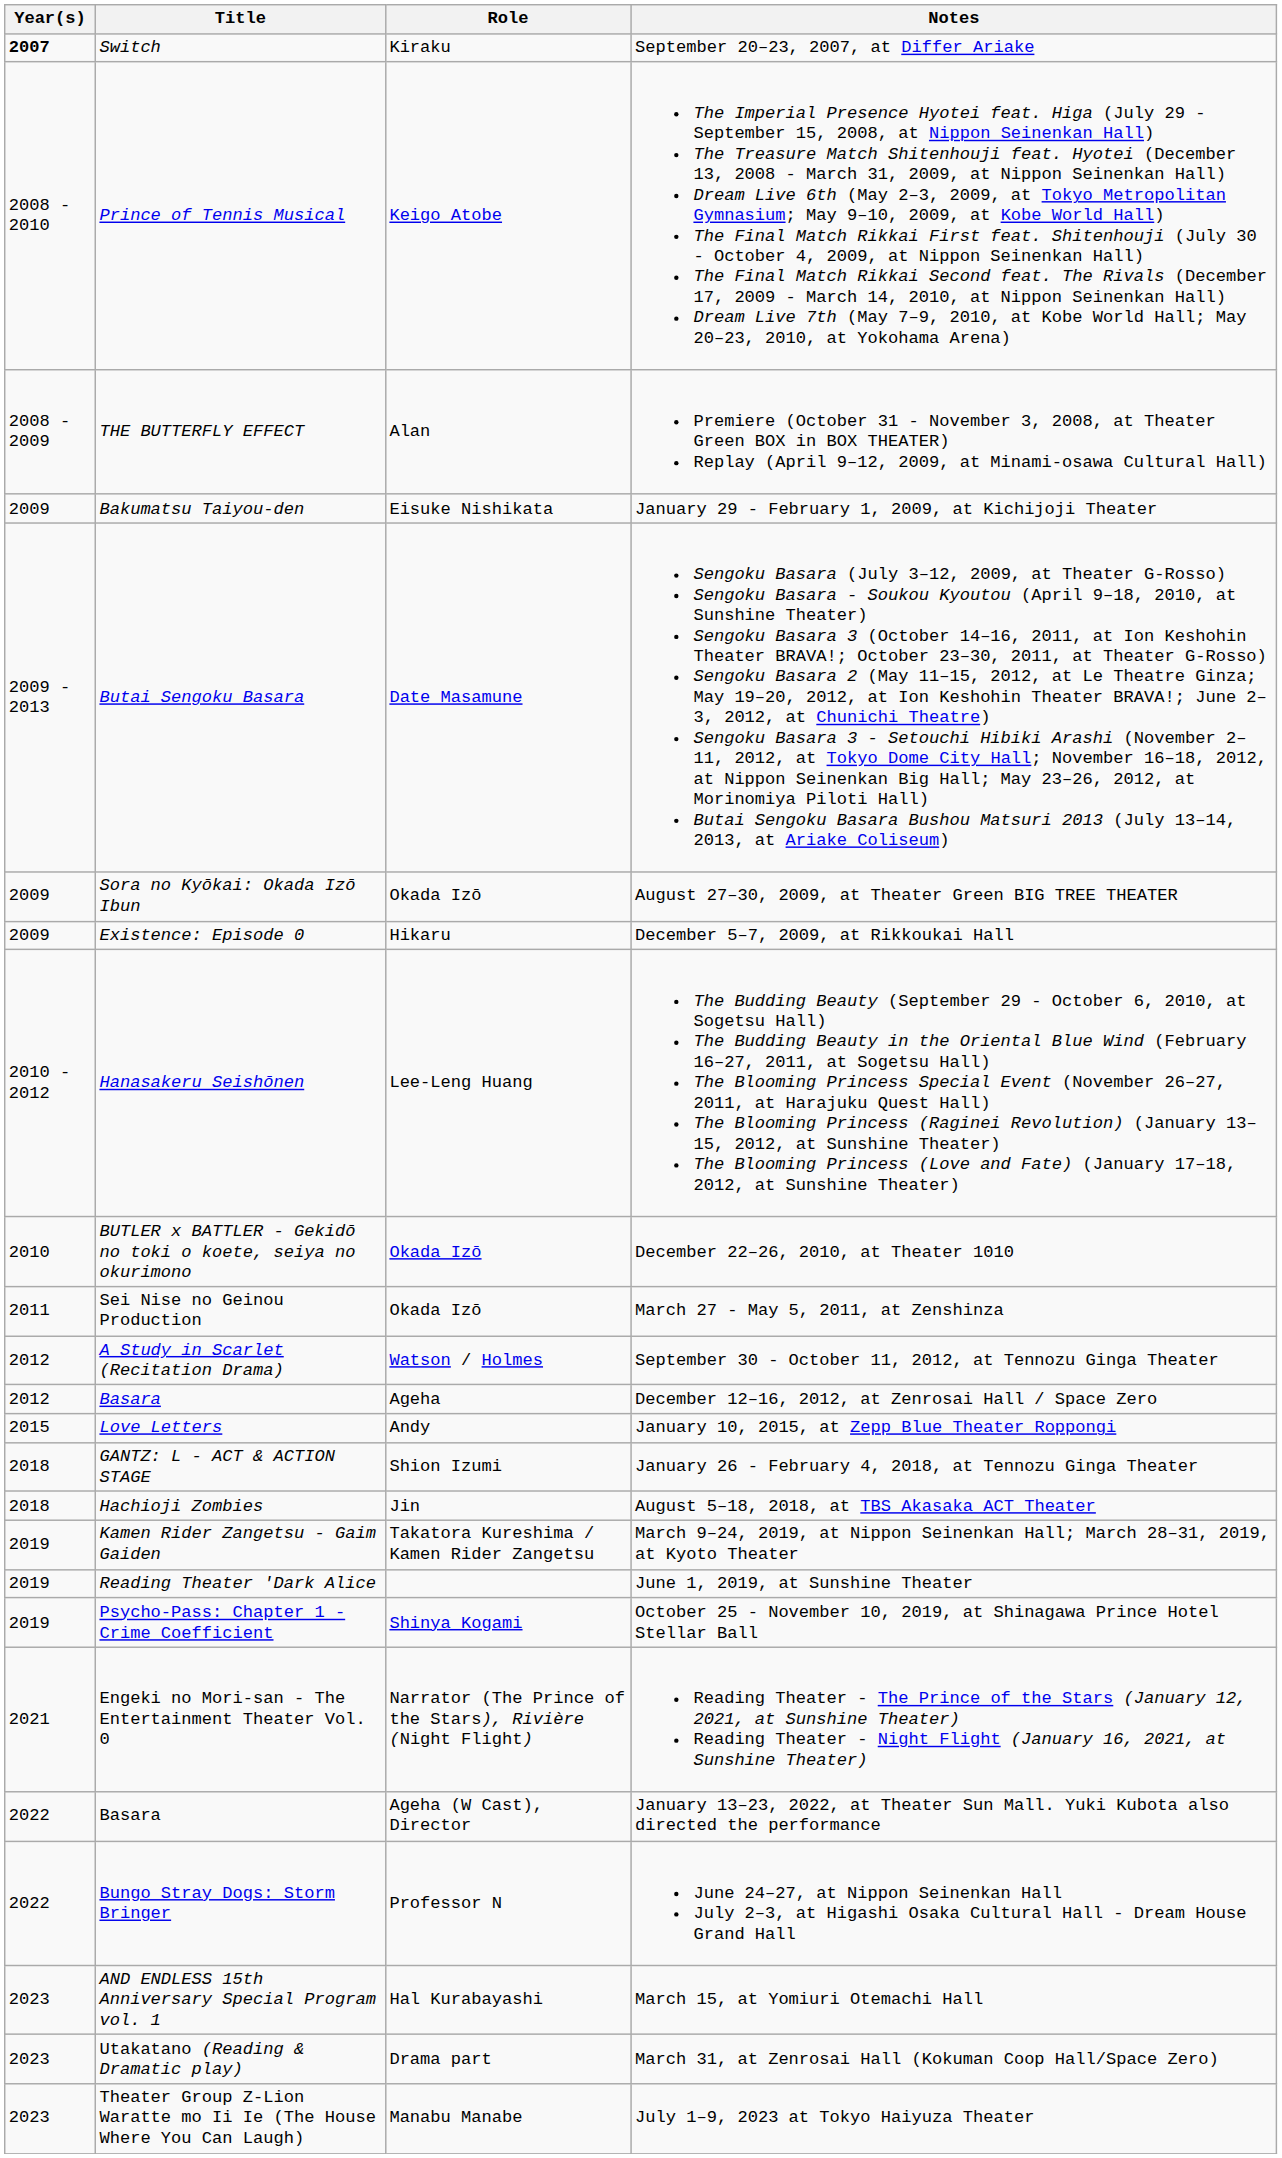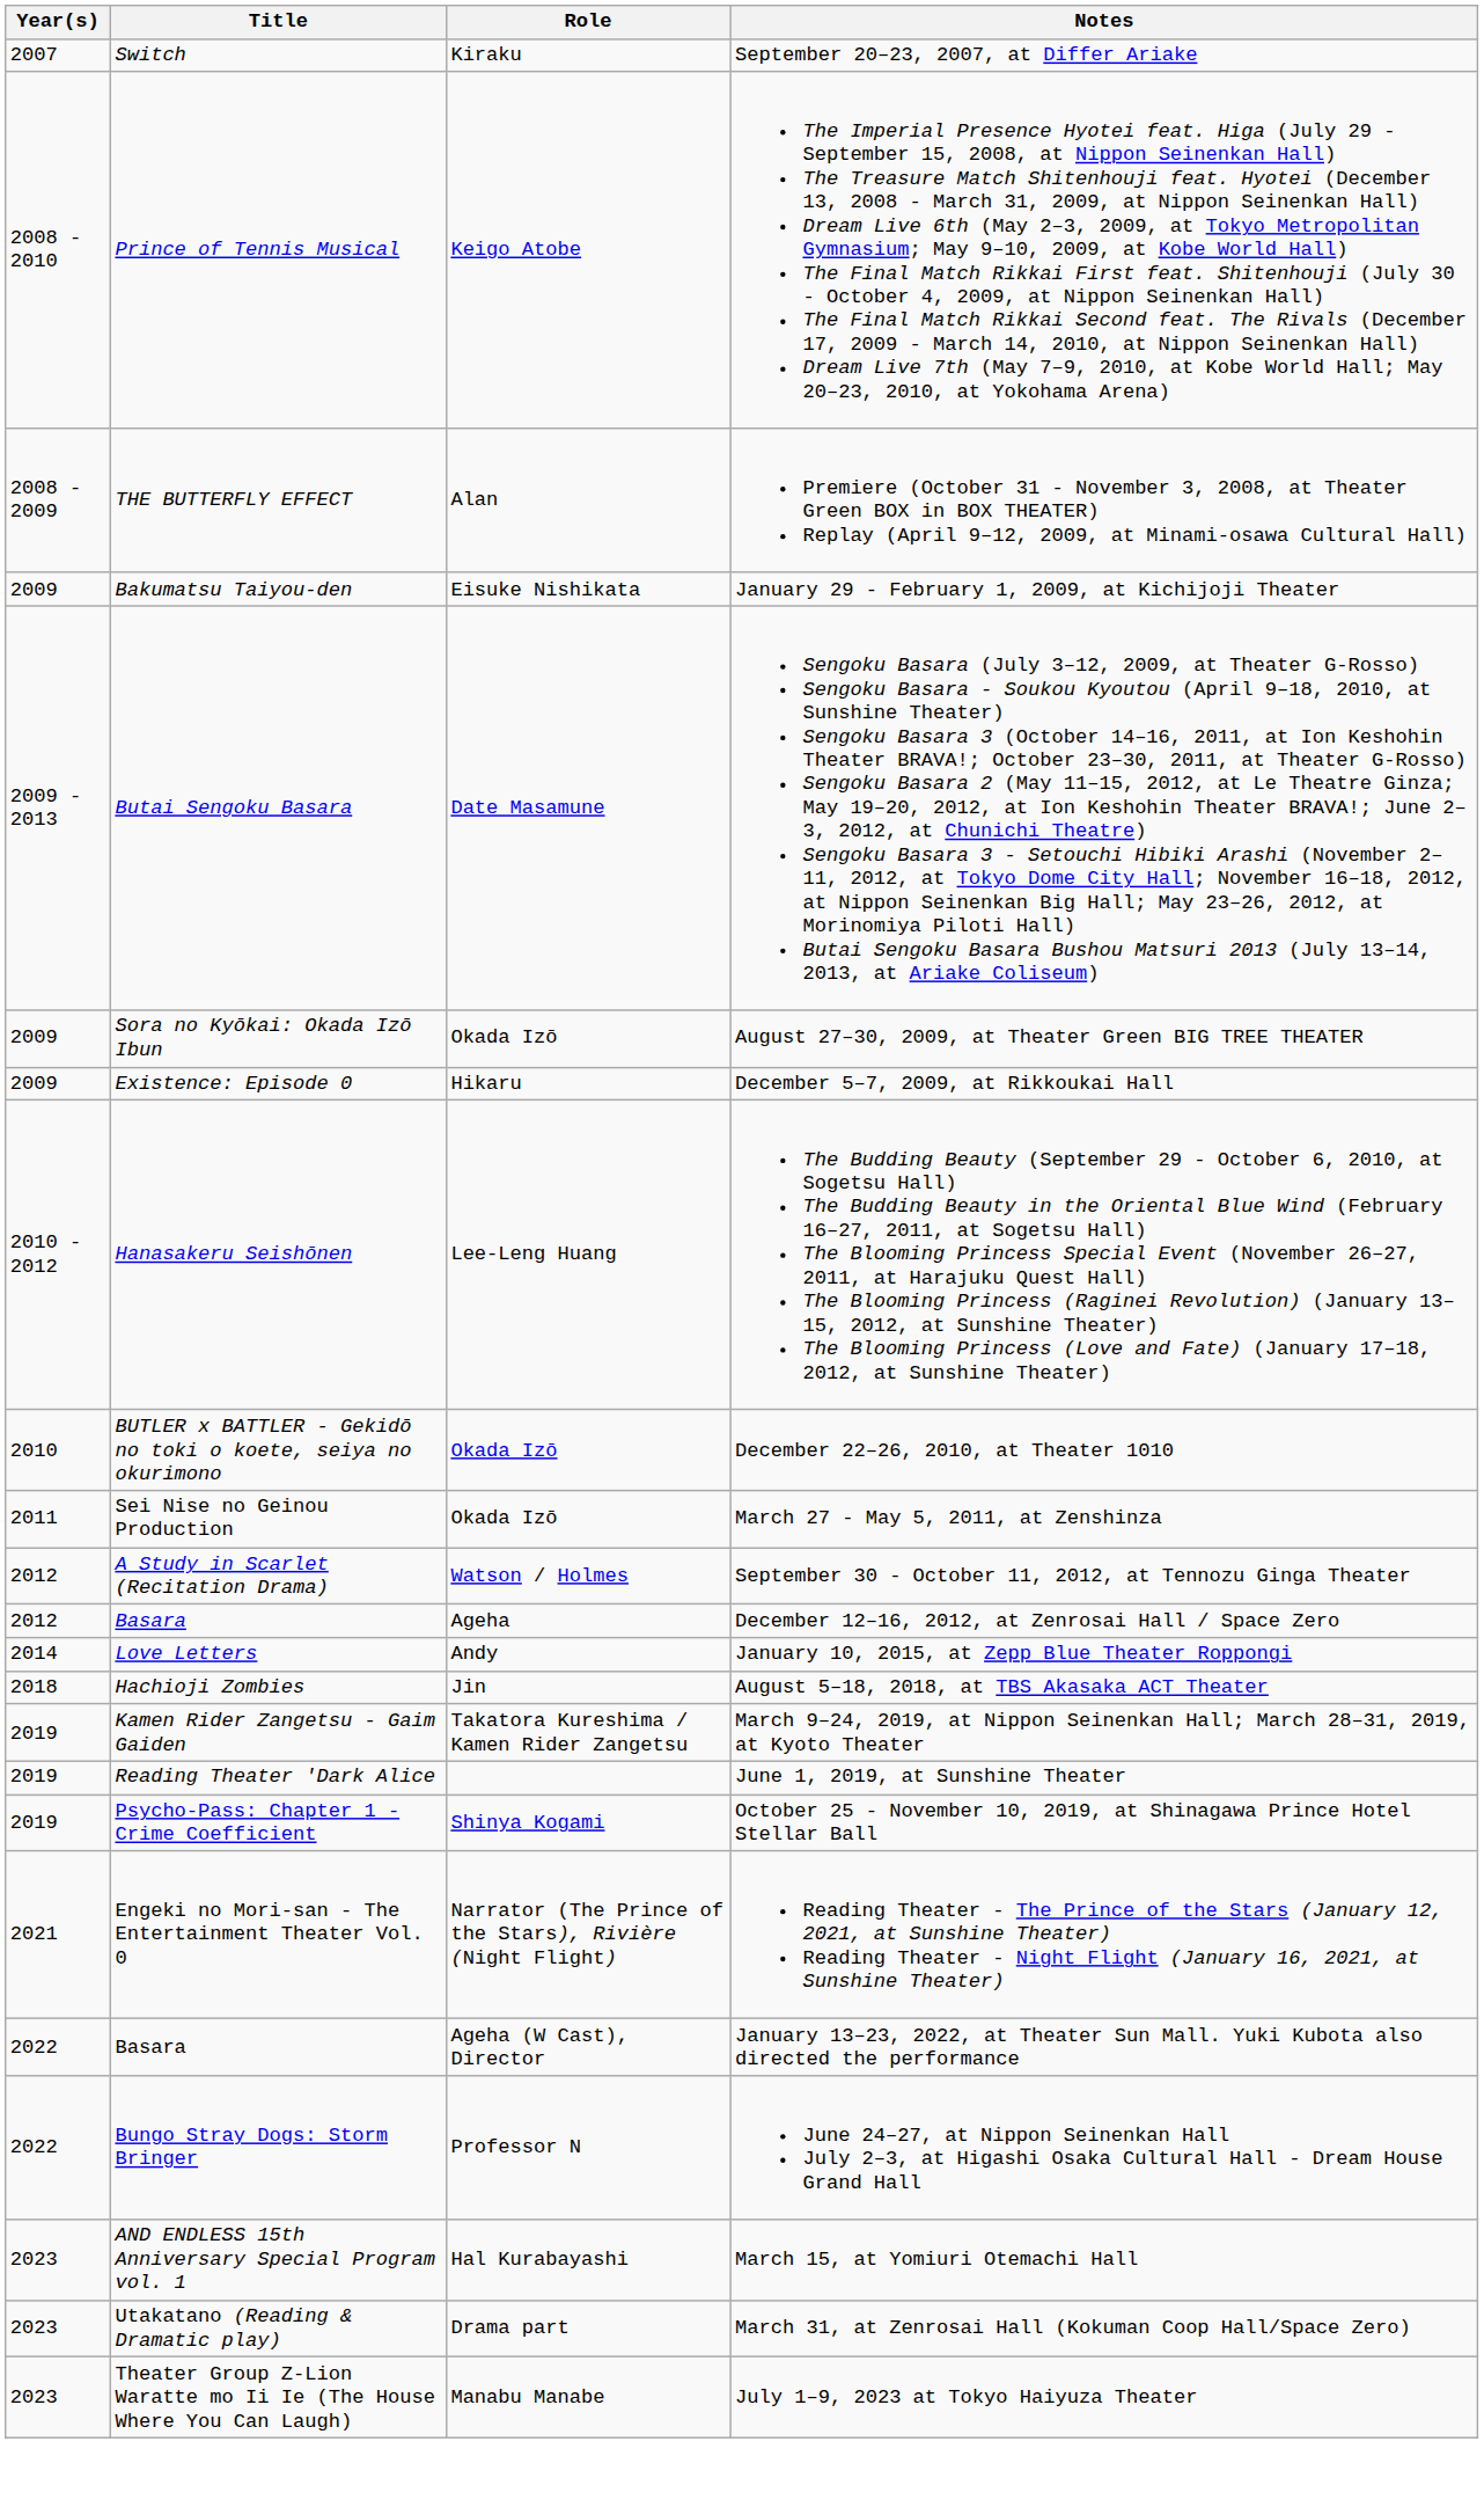 <table class="wikitable" style="font-size: 90%;">
 <tr>
 <th>Year(s)</th>
 <th>Title</th>
 <th>Role</th>
 <th>Notes</th>
 </tr>
 <tr>
-<td><strong>2007</strong></td>
+<td>2007</td>
 <td><em>Switch</em></td>
 <td>Kiraku</td>
 <td>September 20–23, 2007, at <a href='#'>Differ Ariake</a></td>
 </tr>
 <tr>
 <td>2008 - 2010</td>
 <td><em><a href='#'>Prince of Tennis Musical</a></em></td>
 <td><a href='#'>Keigo Atobe</a></td>
 <td><br><ul><li><em>The Imperial Presence Hyotei feat. Higa</em> (July 29 - September 15, 2008, at <a href='#'>Nippon Seinenkan Hall</a>)</li><li><em>The Treasure Match Shitenhouji feat. Hyotei</em> (December 13, 2008 - March 31, 2009, at Nippon Seinenkan Hall)</li><li><em>Dream Live 6th</em> (May 2–3, 2009, at <a href='#'>Tokyo Metropolitan Gymnasium</a>; May 9–10, 2009, at <a href='#'>Kobe World Hall</a>)</li><li><em>The Final Match Rikkai First feat. Shitenhouji</em> (July 30 - October 4, 2009, at Nippon Seinenkan Hall)</li><li><em>The Final Match Rikkai Second feat. The Rivals</em> (December 17, 2009 - March 14, 2010, at Nippon Seinenkan Hall)</li><li><em>Dream Live 7th</em> (May 7–9, 2010, at Kobe World Hall; May 20–23, 2010, at Yokohama Arena)</li></ul></td>
 </tr>
 <tr>
 <td>2008 - 2009</td>
 <td><em>THE BUTTERFLY EFFECT</em></td>
 <td>Alan</td>
 <td><br><ul><li>Premiere (October 31 - November 3, 2008, at Theater Green BOX in BOX THEATER)</li><li>Replay (April 9–12, 2009, at Minami-osawa Cultural Hall)</li></ul></td>
 </tr>
 <tr>
 <td>2009</td>
 <td><em>Bakumatsu Taiyou-den</em></td>
 <td>Eisuke Nishikata</td>
 <td>January 29 - February 1, 2009, at Kichijoji Theater</td>
 </tr>
 <tr>
 <td>2009 - 2013</td>
 <td><em><a href='#'>Butai Sengoku Basara</a></em></td>
 <td><a href='#'>Date Masamune</a></td>
 <td><br><ul><li><em>Sengoku Basara</em> (July 3–12, 2009, at Theater G-Rosso)</li><li><em>Sengoku Basara - Soukou Kyoutou</em> (April 9–18, 2010, at Sunshine Theater)</li><li><em>Sengoku Basara 3</em> (October 14–16, 2011, at Ion Keshohin Theater BRAVA!; October 23–30, 2011, at Theater G-Rosso)</li><li><em>Sengoku Basara 2</em> (May 11–15, 2012, at Le Theatre Ginza; May 19–20, 2012, at Ion Keshohin Theater BRAVA!; June 2–3, 2012, at <a href='#'>Chunichi Theatre</a>)</li><li><em>Sengoku Basara 3 - Setouchi Hibiki Arashi</em> (November 2–11, 2012, at <a href='#'>Tokyo Dome City Hall</a>; November 16–18, 2012, at Nippon Seinenkan Big Hall; May 23–26, 2012, at Morinomiya Piloti Hall)</li><li><em>Butai Sengoku Basara Bushou Matsuri 2013</em> (July 13–14, 2013, at <a href='#'>Ariake Coliseum</a>)</li></ul></td>
 </tr>
 <tr>
 <td>2009</td>
 <td><em>Sora no Kyōkai: Okada Izō Ibun</em></td>
 <td>Okada Izō</td>
 <td>August 27–30, 2009, at Theater Green BIG TREE THEATER</td>
 </tr>
 <tr>
 <td>2009</td>
 <td><em>Existence: Episode 0</em></td>
 <td>Hikaru</td>
 <td>December 5–7, 2009, at Rikkoukai Hall</td>
 </tr>
 <tr>
 <td>2010 - 2012</td>
 <td><em><a href='#'>Hanasakeru Seishōnen</a></em></td>
 <td>Lee-Leng Huang</td>
 <td><br><ul><li><em>The Budding Beauty</em> (September 29 - October 6, 2010, at Sogetsu Hall)</li><li><em>The Budding Beauty in the Oriental Blue Wind</em> (February 16–27, 2011, at Sogetsu Hall)</li><li><em>The Blooming Princess Special Event</em> (November 26–27, 2011, at Harajuku Quest Hall)</li><li><em>The Blooming Princess (Raginei Revolution)</em> (January 13–15, 2012, at Sunshine Theater)</li><li><em>The Blooming Princess (Love and Fate)</em> (January 17–18, 2012, at Sunshine Theater)</li></ul></td>
 </tr>
 <tr>
 <td>2010</td>
 <td><em>BUTLER x BATTLER - Gekidō no toki o koete, seiya no okurimono</em></td>
 <td><a href='#'>Okada Izō</a></td>
 <td>December 22–26, 2010, at Theater 1010</td>
 </tr>
 <tr>
 <td>2011</td>
 <td></em>Sei Nise no Geinou Production<em></td>
 <td>Okada Izō</td>
 <td>March 27 - May 5, 2011, at Zenshinza</td>
 </tr>
 <tr>
 <td>2012</td>
 <td><em><a href='#'>A Study in Scarlet</a> (Recitation Drama)</em></td>
 <td><a href='#'>Watson</a> / <a href='#'>Holmes</a></td>
 <td>September 30 - October 11, 2012, at Tennozu Ginga Theater</td>
 </tr>
 <tr>
 <td>2012</td>
 <td><em><a href='#'>Basara</a></em></td>
 <td>Ageha</td>
 <td>December 12–16, 2012, at Zenrosai Hall / Space Zero</td>
 </tr>
 <tr>
-<td>2015</td>
+<td>2014</td>
 <td><em><a href='#'>Love Letters</a></em></td>
 <td>Andy</td>
 <td>January 10, 2015, at <a href='#'>Zepp Blue Theater Roppongi</a></td>
-</tr>
-<tr>
-<td>2018</td>
-<td><em>GANTZ: L - ACT & ACTION STAGE</em></td>
-<td>Shion Izumi</td>
-<td>January 26 - February 4, 2018, at Tennozu Ginga Theater</td>
 </tr>
 <tr>
 <td>2018</td>
 <td><em>Hachioji Zombies</em></td>
 <td>Jin</td>
 <td>August 5–18, 2018, at <a href='#'>TBS Akasaka ACT Theater</a></td>
 </tr>
 <tr>
 <td>2019</td>
 <td><em>Kamen Rider Zangetsu - Gaim Gaiden</em></td>
 <td>Takatora Kureshima / Kamen Rider Zangetsu</td>
 <td>March 9–24, 2019, at Nippon Seinenkan Hall; March 28–31, 2019, at Kyoto Theater</td>
 </tr>
 <tr>
 <td>2019</td>
 <td><em>Reading Theater 'Dark Alice<strong></td>
 <td></td>
 <td>June 1, 2019, at Sunshine Theater</td>
 </tr>
 <tr>
 <td>2019</td>
 <td></em><a href='#'>Psycho-Pass: Chapter 1 - Crime Coefficient</a><em></td>
 <td><a href='#'>Shinya Kogami</a></td>
 <td>October 25 - November 10, 2019, at Shinagawa Prince Hotel Stellar Ball</td>
 </tr>
 <tr>
 <td>2021</td>
 <td></em>Engeki no Mori-san - The Entertainment Theater Vol. 0<em></td>
 <td>Narrator (</em>The Prince of the Stars<em>), Rivière (</em>Night Flight<em>)</td>
 <td><br><ul><li></em>Reading Theater - <a href='#'>The Prince of the Stars</a><em> (January 12, 2021, at Sunshine Theater)</li><li></em>Reading Theater - <a href='#'>Night Flight</a><em> (January 16, 2021, at Sunshine Theater)</li></ul></td>
 </tr>
 <tr>
 <td>2022</td>
 <td></em>Basara<em></td>
 <td>Ageha (W Cast), Director</td>
 <td>January 13–23, 2022, at Theater Sun Mall. Yuki Kubota also directed the performance</td>
 </tr>
 <tr>
 <td>2022</td>
 <td></em><a href='#'>Bungo Stray Dogs: Storm Bringer</a><em></td>
 <td>Professor N </td>
 <td><br><ul><li>June 24–27, at Nippon Seinenkan Hall</li><li>July 2–3, at Higashi Osaka Cultural Hall - Dream House Grand Hall</li></ul></td>
 </tr>
 <tr>
 <td>2023</td>
 <td><em>AND ENDLESS 15th Anniversary Special Program vol. 1</em></td>
 <td>Hal Kurabayashi</td>
 <td>March 15, at Yomiuri Otemachi Hall </td>
 </tr>
 <tr>
 <td>2023</td>
 <td></em>Utakatano<em> (Reading & Dramatic play)</td>
 <td>Drama part</td>
 <td>March 31, at Zenrosai Hall (Kokuman Coop Hall/Space Zero) </td>
 </tr>
 <tr>
 <td>2023</td>
 <td>Theater Group Z-Lion </em>Waratte mo Ii Ie (The House Where You Can Laugh)<em></td>
 <td>Manabu Manabe</td>
 <td>July 1–9, 2023 at Tokyo Haiyuza Theater</td>
 </tr>
 </table>
